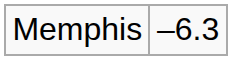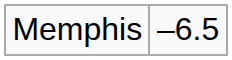 <table class="wikitable" style="border: none;">
 <tr align="center">
 </tr>
 <tr align="center">
 <td>Memphis</td>
-<td>–6.3</td>
+<td>–6.5</td>
 </tr>
 </table>
